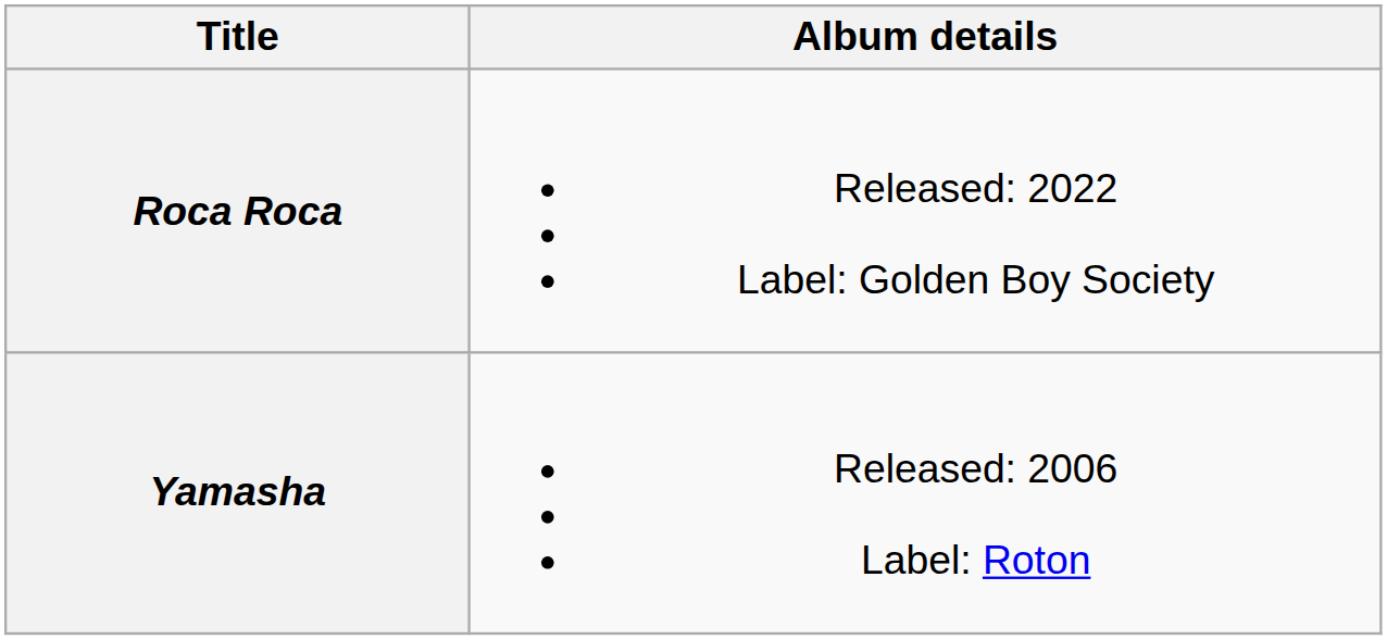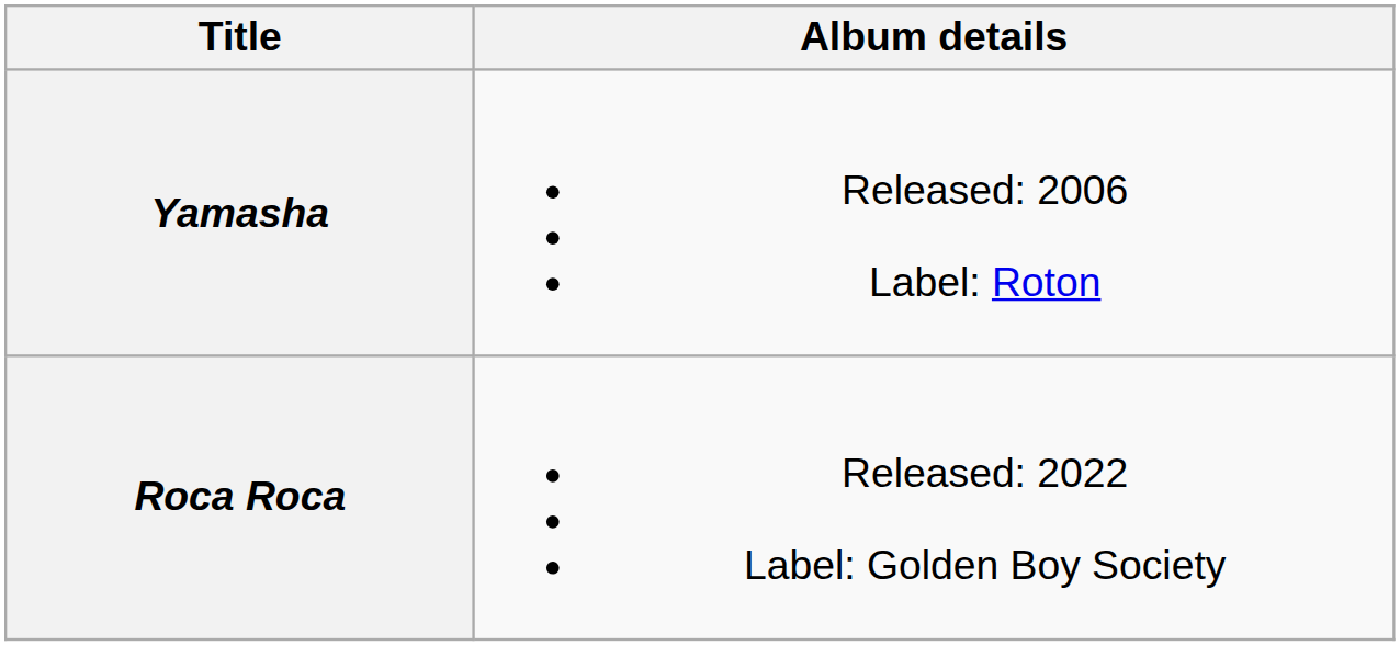 <table class="wikitable plainrowheaders" style="text-align:center;">
 <tr>
 <th scope="col" style="width:11em;">Title</th>
 <th scope="col" style="width:22em;">Album details</th>
 </tr>
 <tr>
+<th scope="row"><em>Yamasha</em></th>
+<td><br><ul><li>Released: 2006</li><li></li><li>Label: <a href='#'>Roton</a></li></ul></td>
+</tr>
+<tr>
 <th scope="row"><em>Roca Roca</em></th>
 <td><br><ul><li>Released: 2022</li><li></li><li>Label: Golden Boy Society</li></ul></td>
 </tr>
-<tr>
-<th scope="row"><em>Yamasha</em></th>
-<td><br><ul><li>Released: 2006</li><li></li><li>Label: <a href='#'>Roton</a></li></ul></td>
-</tr>
 </table>
